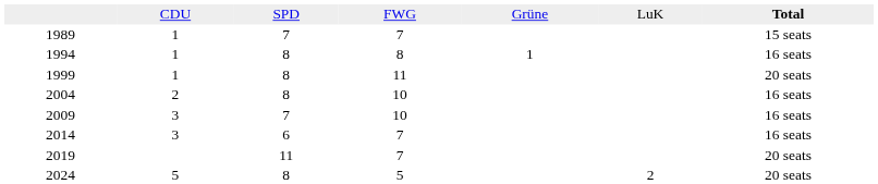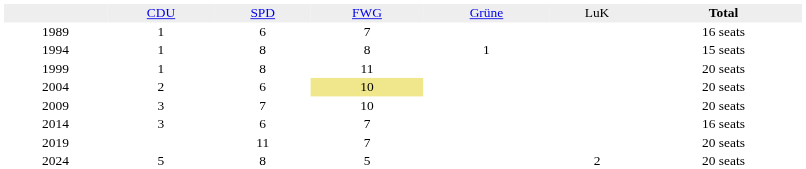 <table border="0" cellpadding="2" cellspacing="0" width="60%">
 <tr bgcolor="#eeeeee" align="center">
 <td></td>
 <td><a href='#'>CDU</a></td>
 <td><a href='#'>SPD</a></td>
 <td><a href='#'>FWG</a></td>
 <td><a href='#'>Grüne</a></td>
 <td>LuK</td>
 <td><strong>Total</strong></td>
 </tr>
 <tr align="center">
 <td>1989</td>
 <td>1</td>
-<td>7</td>
+<td>6</td>
 <td>7</td>
 <td></td>
 <td></td>
-<td>15 seats</td>
+<td>16 seats</td>
 </tr>
 <tr align="center">
 <td>1994</td>
 <td>1</td>
 <td>8</td>
 <td>8</td>
 <td>1</td>
 <td></td>
-<td>16 seats</td>
+<td>15 seats</td>
 </tr>
 <tr align="center">
 <td>1999</td>
 <td>1</td>
 <td>8</td>
 <td>11</td>
 <td></td>
 <td></td>
 <td>20 seats</td>
 </tr>
 <tr align="center">
 <td>2004</td>
 <td>2</td>
-<td>8</td>
-<td>10</td>
+<td>6</td>
+<td style="background: khaki;">10</td>
 <td></td>
 <td></td>
-<td>16 seats</td>
+<td>20 seats</td>
 </tr>
 <tr align="center">
 <td>2009</td>
 <td>3</td>
 <td>7</td>
 <td>10</td>
 <td></td>
 <td></td>
-<td>16 seats</td>
+<td>20 seats</td>
 </tr>
 <tr align="center">
 <td>2014</td>
 <td>3</td>
 <td>6</td>
 <td>7</td>
 <td></td>
 <td></td>
 <td>16 seats</td>
 </tr>
 <tr align="center">
 <td>2019</td>
 <td></td>
 <td>11</td>
 <td>7</td>
 <td></td>
 <td></td>
 <td>20 seats</td>
 </tr>
 <tr align="center">
 <td>2024</td>
 <td>5</td>
 <td>8</td>
 <td>5</td>
 <td></td>
 <td>2</td>
 <td>20 seats</td>
 </tr>
 </table>
